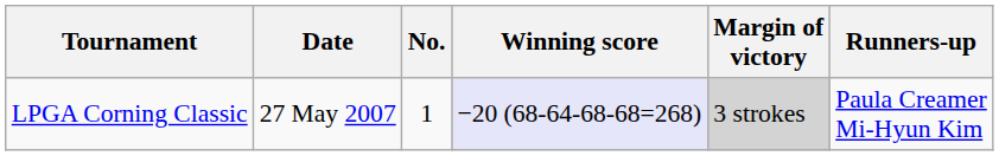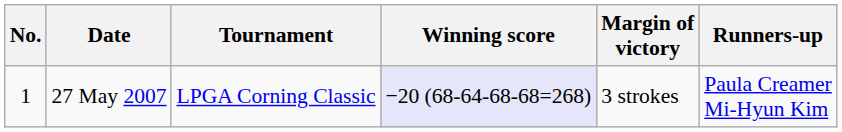 <table class="wikitable" style="font-size:95%;">
 <tr>
+<th>No.</th>
+<th>Date</th>
 <th>Tournament</th>
-<th>Date</th>
-<th>No.</th>
 <th>Winning score</th>
 <th>Margin of<br>victory</th>
 <th>Runners-up</th>
 </tr>
 <tr>
+<td align=center>1</td>
+<td align=right>27 May <a href='#'>2007</a></td>
 <td><a href='#'>LPGA Corning Classic</a></td>
-<td align=right>27 May <a href='#'>2007</a></td>
-<td align=center>1</td>
 <td style="background: lavender;">−20 (68-64-68-68=268)</td>
-<td style="background: lightgrey;">3 strokes</td>
+<td>3 strokes</td>
 <td> <a href='#'>Paula Creamer</a><br> <a href='#'>Mi-Hyun Kim</a></td>
 </tr>
 </table>
